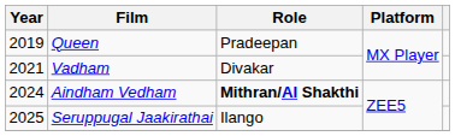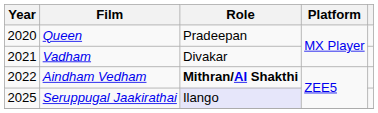 <table class="wikitable sortable">
 <tr>
 <th>Year</th>
 <th>Film</th>
 <th>Role</th>
 <th>Platform</th>
 <th></th>
 </tr>
 <tr>
-<td>2019</td>
+<td>2020</td>
 <td><em><a href='#'>Queen</a></em></td>
 <td>Pradeepan</td>
 <td rowspan="2"><a href='#'>MX Player</a></td>
 <td></td>
 </tr>
 <tr>
 <td>2021</td>
 <td><em><a href='#'>Vadham</a></em></td>
 <td>Divakar</td>
 <td></td>
 </tr>
 <tr>
-<td>2024</td>
+<td>2022</td>
 <td><em><a href='#'>Aindham Vedham</a></em></td>
 <td><strong>Mithran/<a href='#'>AI</a> Shakthi</strong></td>
 <td rowspan="2"><a href='#'>ZEE5</a></td>
 <td></td>
 </tr>
 <tr>
 <td>2025</td>
 <td><em><a href='#'>Seruppugal Jaakirathai</a></em></td>
-<td>Ilango</td>
+<td style="background: lavender;">Ilango</td>
 <td></td>
 </tr>
 <tr>
 </tr>
 </table>
